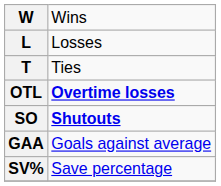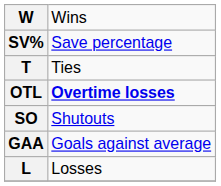 <table class="wikitable" style="font-size:90%;">
 <tr>
 <th>W</th>
 <td>Wins</td>
 </tr>
 <tr>
-<th>L</th>
-<td>Losses</td>
+<th>SV%</th>
+<td><a href='#'>Save percentage</a></td>
 </tr>
 <tr>
 <th>T</th>
 <td>Ties</td>
 </tr>
 <tr>
 <th>OTL </th>
 <td><strong><a href='#'>Overtime losses</a></strong></td>
 </tr>
 <tr>
 <th>SO</th>
-<td><strong><a href='#'>Shutouts</a></strong></td>
+<td><a href='#'>Shutouts</a></td>
 </tr>
 <tr>
 <th>GAA</th>
 <td><a href='#'>Goals against average</a></td>
 </tr>
 <tr>
-<th>SV%</th>
-<td><a href='#'>Save percentage</a></td>
+<th>L</th>
+<td>Losses</td>
 </tr>
 <tr>
 </tr>
 </table>
